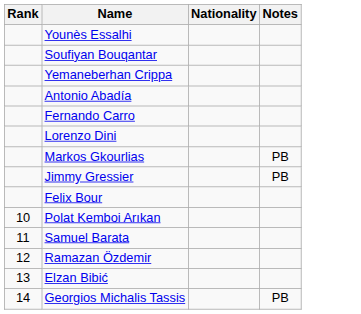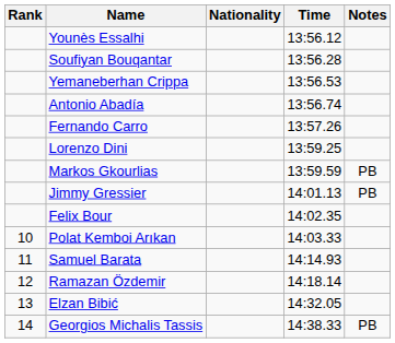 <table class="wikitable sortable" style="text-align:center">
 <tr>
 <th>Rank</th>
 <th>Name</th>
 <th>Nationality</th>
+<th>Time</th>
 <th>Notes</th>
 </tr>
 <tr>
 <td></td>
 <td align=left><a href='#'>Younès Essalhi</a></td>
 <td align=left></td>
+<td>13:56.12</td>
 <td></td>
 </tr>
 <tr>
 <td></td>
 <td align=left><a href='#'>Soufiyan Bouqantar</a></td>
 <td align=left></td>
+<td>13:56.28</td>
 <td></td>
 </tr>
 <tr>
 <td></td>
 <td align=left><a href='#'>Yemaneberhan Crippa</a></td>
 <td align=left></td>
+<td>13:56.53</td>
 <td></td>
 </tr>
 <tr>
 <td></td>
 <td align=left><a href='#'>Antonio Abadía</a></td>
 <td align=left></td>
+<td>13:56.74</td>
 <td></td>
 </tr>
 <tr>
 <td></td>
 <td align=left><a href='#'>Fernando Carro</a></td>
 <td align=left></td>
+<td>13:57.26</td>
 <td></td>
 </tr>
 <tr>
 <td></td>
 <td align=left><a href='#'>Lorenzo Dini</a></td>
 <td align=left></td>
+<td>13:59.25</td>
 <td></td>
 </tr>
 <tr>
 <td></td>
 <td align=left><a href='#'>Markos Gkourlias</a></td>
 <td align=left></td>
+<td>13:59.59</td>
 <td>PB</td>
 </tr>
 <tr>
 <td></td>
 <td align=left><a href='#'>Jimmy Gressier</a></td>
 <td align=left></td>
+<td>14:01.13</td>
 <td>PB</td>
 </tr>
 <tr>
 <td></td>
 <td align=left><a href='#'>Felix Bour</a></td>
 <td align=left></td>
+<td>14:02.35</td>
 <td></td>
 </tr>
 <tr>
 <td>10</td>
 <td align=left><a href='#'>Polat Kemboi Arıkan</a></td>
 <td align=left></td>
+<td>14:03.33</td>
 <td></td>
 </tr>
 <tr>
 <td>11</td>
 <td align=left><a href='#'>Samuel Barata</a></td>
 <td align=left></td>
+<td>14:14.93</td>
 <td></td>
 </tr>
 <tr>
 <td>12</td>
 <td align=left><a href='#'>Ramazan Özdemir</a></td>
 <td align=left></td>
+<td>14:18.14</td>
 <td></td>
 </tr>
 <tr>
 <td>13</td>
 <td align=left><a href='#'>Elzan Bibić</a></td>
 <td align=left></td>
+<td>14:32.05</td>
 <td></td>
 </tr>
 <tr>
 <td>14</td>
 <td align=left><a href='#'>Georgios Michalis Tassis</a></td>
 <td align=left></td>
+<td>14:38.33</td>
 <td>PB</td>
 </tr>
 </table>
